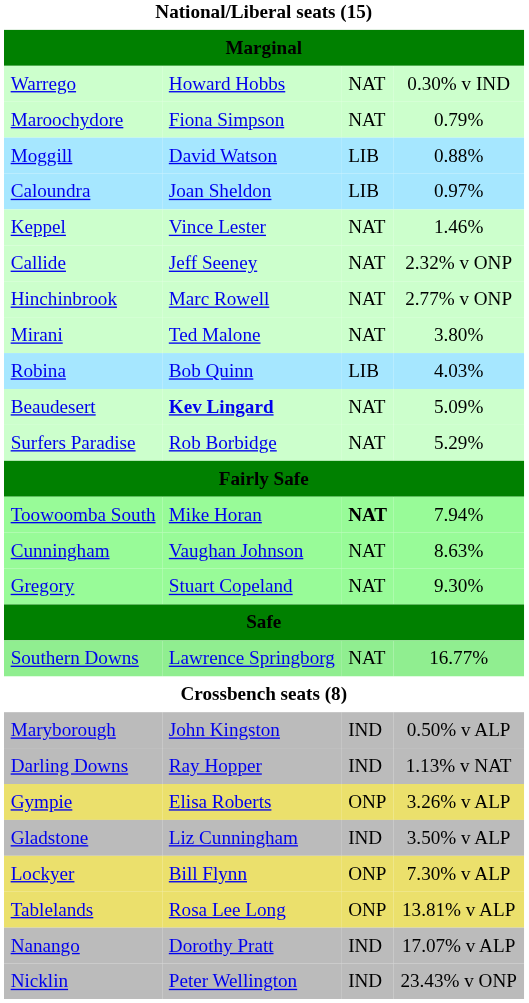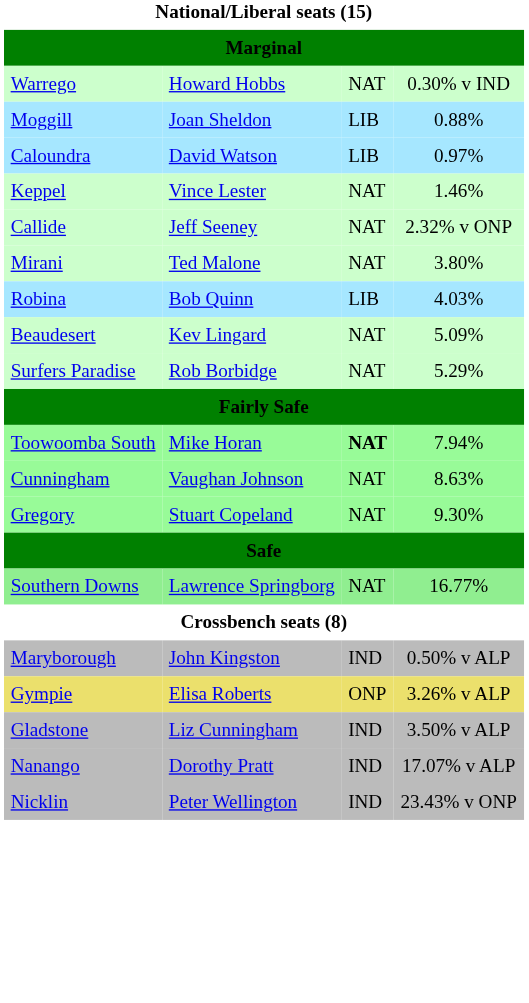 <table class="toccolours" align="left" cellpadding="5" cellspacing="0" style="margin-right: .5em; margin-top:.4em;font-size: 90%;">
 <tr>
 <td COLSPAN=4 align="center"><strong>National/Liberal seats (15)</strong></td>
 </tr>
 <tr>
 <td COLSPAN=4 align="center" bgcolor="Green"><span><strong>Marginal</strong></span></td>
 </tr>
 <tr>
 <td align="left" bgcolor="CCFFCC"><a href='#'>Warrego</a></td>
 <td align="left" bgcolor="CCFFCC"><a href='#'>Howard Hobbs</a></td>
 <td align="left" bgcolor="CCFFCC">NAT</td>
 <td align="center" bgcolor="CCFFCC">0.30% v IND</td>
 </tr>
 <tr>
-<td align="left" bgcolor="CCFFCC"><a href='#'>Maroochydore</a></td>
-<td align="left" bgcolor="CCFFCC"><a href='#'>Fiona Simpson</a></td>
-<td align="left" bgcolor="CCFFCC">NAT</td>
-<td align="center" bgcolor="CCFFCC">0.79%</td>
-</tr>
-<tr>
 <td align="left" bgcolor="A6E7FF"><a href='#'>Moggill</a></td>
-<td align="left" bgcolor="A6E7FF"><a href='#'>David Watson</a></td>
+<td align="left" bgcolor="A6E7FF"><a href='#'>Joan Sheldon</a></td>
 <td align="left" bgcolor="A6E7FF">LIB</td>
 <td align="center" bgcolor="A6E7FF">0.88%</td>
 </tr>
 <tr>
 <td align="left" bgcolor="A6E7FF"><a href='#'>Caloundra</a></td>
-<td align="left" bgcolor="A6E7FF"><a href='#'>Joan Sheldon</a></td>
+<td align="left" bgcolor="A6E7FF"><a href='#'>David Watson</a></td>
 <td align="left" bgcolor="A6E7FF">LIB</td>
 <td align="center" bgcolor="A6E7FF">0.97%</td>
 </tr>
 <tr>
 <td align="left" bgcolor="CCFFCC"><a href='#'>Keppel</a></td>
 <td align="left" bgcolor="CCFFCC"><a href='#'>Vince Lester</a></td>
 <td align="left" bgcolor="CCFFCC">NAT</td>
 <td align="center" bgcolor="CCFFCC">1.46%</td>
 </tr>
 <tr>
 <td align="left" bgcolor="CCFFCC"><a href='#'>Callide</a></td>
 <td align="left" bgcolor="CCFFCC"><a href='#'>Jeff Seeney</a></td>
 <td align="left" bgcolor="CCFFCC">NAT</td>
 <td align="center" bgcolor="CCFFCC">2.32% v ONP</td>
 </tr>
 <tr>
-<td align="left" bgcolor="CCFFCC"><a href='#'>Hinchinbrook</a></td>
-<td align="left" bgcolor="CCFFCC"><a href='#'>Marc Rowell</a></td>
-<td align="left" bgcolor="CCFFCC">NAT</td>
-<td align="center" bgcolor="CCFFCC">2.77% v ONP</td>
-</tr>
-<tr>
 <td align="left" bgcolor="CCFFCC"><a href='#'>Mirani</a></td>
 <td align="left" bgcolor="CCFFCC"><a href='#'>Ted Malone</a></td>
 <td align="left" bgcolor="CCFFCC">NAT</td>
 <td align="center" bgcolor="CCFFCC">3.80%</td>
 </tr>
 <tr>
 <td align="left" bgcolor="A6E7FF"><a href='#'>Robina</a></td>
 <td align="left" bgcolor="A6E7FF"><a href='#'>Bob Quinn</a></td>
 <td align="left" bgcolor="A6E7FF">LIB</td>
 <td align="center" bgcolor="A6E7FF">4.03%</td>
 </tr>
 <tr>
 <td align="left" bgcolor="CCFFCC"><a href='#'>Beaudesert</a></td>
-<td align="left" bgcolor="CCFFCC"><strong><a href='#'>Kev Lingard</a></strong></td>
+<td align="left" bgcolor="CCFFCC"><a href='#'>Kev Lingard</a></td>
 <td align="left" bgcolor="CCFFCC">NAT</td>
 <td align="center" bgcolor="CCFFCC">5.09%</td>
 </tr>
 <tr>
 <td align="left" bgcolor="CCFFCC"><a href='#'>Surfers Paradise</a></td>
 <td align="left" bgcolor="CCFFCC"><a href='#'>Rob Borbidge</a></td>
 <td align="left" bgcolor="CCFFCC">NAT</td>
 <td align="center" bgcolor="CCFFCC">5.29%</td>
 </tr>
 <tr>
 <td COLSPAN=4 align="center" bgcolor="green"><span><strong>Fairly Safe</strong></span></td>
 </tr>
 <tr>
 <td align="left" bgcolor="98FB98"><a href='#'>Toowoomba South</a></td>
 <td align="left" bgcolor="98FB98"><a href='#'>Mike Horan</a></td>
 <td align="left" bgcolor="98FB98"><strong>NAT</strong></td>
 <td align="center" bgcolor="98FB98">7.94%</td>
 </tr>
 <tr>
 <td align="left" bgcolor="98FB98"><a href='#'>Cunningham</a></td>
 <td align="left" bgcolor="98FB98"><a href='#'>Vaughan Johnson</a></td>
 <td align="left" bgcolor="98FB98">NAT</td>
 <td align="center" bgcolor="98FB98">8.63%</td>
 </tr>
 <tr>
 <td align="left" bgcolor="98FB98"><a href='#'>Gregory</a></td>
 <td align="left" bgcolor="98FB98"><a href='#'>Stuart Copeland</a></td>
 <td align="left" bgcolor="98FB98">NAT</td>
 <td align="center" bgcolor="98FB98">9.30%</td>
 </tr>
 <tr>
 <td COLSPAN=4 align="center" bgcolor="green"><span><strong>Safe</strong></span></td>
 </tr>
 <tr>
 <td align="left" bgcolor="90EE90"><a href='#'>Southern Downs</a></td>
 <td align="left" bgcolor="90EE90"><a href='#'>Lawrence Springborg</a></td>
 <td align="left" bgcolor="90EE90">NAT</td>
 <td align="center" bgcolor="90EE90">16.77%</td>
 </tr>
 <tr>
 <td COLSPAN=4 align="center"><strong>Crossbench seats (8)</strong></td>
 </tr>
 <tr>
 <td align="left" bgcolor="BBBBBB"><a href='#'>Maryborough</a></td>
 <td align="left" bgcolor="BBBBBB"><a href='#'>John Kingston</a></td>
 <td align="left" bgcolor="BBBBBB">IND</td>
 <td align="center" bgcolor="BBBBBB">0.50% v ALP</td>
 </tr>
 <tr>
-<td align="left" bgcolor="BBBBBB"><a href='#'>Darling Downs</a></td>
-<td align="left" bgcolor="BBBBBB"><a href='#'>Ray Hopper</a></td>
-<td align="left" bgcolor="BBBBBB">IND</td>
-<td align="center" bgcolor="BBBBBB">1.13% v NAT</td>
-</tr>
-<tr>
 <td align="left" bgcolor="EBE06C"><a href='#'>Gympie</a></td>
 <td align="left" bgcolor="EBE06C"><a href='#'>Elisa Roberts</a></td>
 <td align="left" bgcolor="EBE06C">ONP</td>
 <td align="center" bgcolor="EBE06C">3.26% v ALP</td>
 </tr>
 <tr>
 <td align="left" bgcolor="BBBBBB"><a href='#'>Gladstone</a></td>
 <td align="left" bgcolor="BBBBBB"><a href='#'>Liz Cunningham</a></td>
 <td align="left" bgcolor="BBBBBB">IND</td>
 <td align="center" bgcolor="BBBBBB">3.50% v ALP</td>
-</tr>
-<tr>
-<td align="left" bgcolor="EBE06C"><a href='#'>Lockyer</a></td>
-<td align="left" bgcolor="EBE06C"><a href='#'>Bill Flynn</a></td>
-<td align="left" bgcolor="EBE06C">ONP</td>
-<td align="center" bgcolor="EBE06C">7.30% v ALP</td>
-</tr>
-<tr>
-<td align="left" bgcolor="EBE06C"><a href='#'>Tablelands</a></td>
-<td align="left" bgcolor="EBE06C"><a href='#'>Rosa Lee Long</a></td>
-<td align="left" bgcolor="EBE06C">ONP</td>
-<td align="center" bgcolor="EBE06C">13.81% v ALP</td>
 </tr>
 <tr>
 <td align="left" bgcolor="BBBBBB"><a href='#'>Nanango</a></td>
 <td align="left" bgcolor="BBBBBB"><a href='#'>Dorothy Pratt</a></td>
 <td align="left" bgcolor="BBBBBB">IND</td>
 <td align="center" bgcolor="BBBBBB">17.07% v ALP</td>
 </tr>
 <tr>
 <td align="left" bgcolor="BBBBBB"><a href='#'>Nicklin</a></td>
 <td align="left" bgcolor="BBBBBB"><a href='#'>Peter Wellington</a></td>
 <td align="left" bgcolor="BBBBBB">IND</td>
 <td align="center" bgcolor="BBBBBB">23.43% v ONP</td>
 </tr>
 <tr>
 </tr>
 </table>
